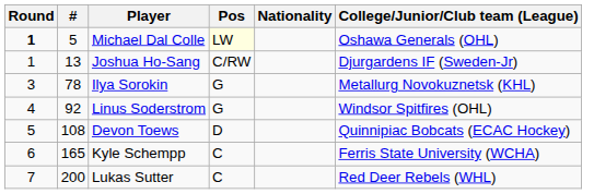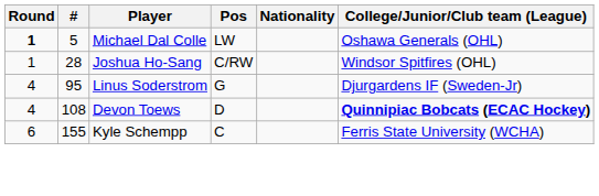 <table class="wikitable">
 <tr>
 <th scope="col">Round</th>
 <th scope="col">#</th>
 <th scope="col">Player</th>
 <th scope="col">Pos</th>
 <th scope="col">Nationality</th>
 <th scope="col">College/Junior/Club team (League)</th>
 </tr>
 <tr>
 <td align=center><strong>1</strong></td>
 <td align=center>5</td>
 <td><a href='#'>Michael Dal Colle</a></td>
-<td style="background: lightyellow;">LW</td>
+<td>LW</td>
 <td></td>
 <td><a href='#'>Oshawa Generals</a> (<a href='#'>OHL</a>)</td>
 </tr>
 <tr>
 <td align=center>1</td>
-<td align=center>13</td>
+<td align=center>28</td>
 <td><a href='#'>Joshua Ho-Sang</a></td>
 <td>C/RW</td>
+<td></td>
+<td><a href='#'>Windsor Spitfires</a> (OHL)</td>
+</tr>
+<tr>
+<td align=center>4</td>
+<td align=center>95</td>
+<td><a href='#'>Linus Soderstrom</a></td>
+<td>G</td>
 <td></td>
 <td><a href='#'>Djurgardens IF</a> (<a href='#'>Sweden-Jr</a>)</td>
 </tr>
 <tr>
-<td align=center>3</td>
-<td align=center>78</td>
-<td><a href='#'>Ilya Sorokin</a></td>
-<td>G</td>
-<td></td>
-<td><a href='#'>Metallurg Novokuznetsk</a> (<a href='#'>KHL</a>)</td>
-</tr>
-<tr>
 <td align=center>4</td>
-<td align=center>92</td>
-<td><a href='#'>Linus Soderstrom</a></td>
-<td>G</td>
-<td></td>
-<td><a href='#'>Windsor Spitfires</a> (OHL)</td>
-</tr>
-<tr>
-<td align=center>5</td>
 <td align=center>108</td>
 <td><a href='#'>Devon Toews</a></td>
 <td>D</td>
 <td></td>
-<td><a href='#'>Quinnipiac Bobcats</a> (<a href='#'>ECAC Hockey</a>)</td>
+<td><strong><a href='#'>Quinnipiac Bobcats</a> (<a href='#'>ECAC Hockey</a>)</strong></td>
 </tr>
 <tr>
 <td align=center>6</td>
-<td align=center>165</td>
+<td align=center>155</td>
 <td>Kyle Schempp</td>
 <td>C</td>
 <td></td>
 <td><a href='#'>Ferris State University</a> (<a href='#'>WCHA</a>)</td>
 </tr>
-<tr>
-<td align=center>7</td>
-<td align=center>200</td>
-<td>Lukas Sutter</td>
-<td>C</td>
-<td></td>
-<td><a href='#'>Red Deer Rebels</a> (<a href='#'>WHL</a>)</td>
-</tr>
 </table>
